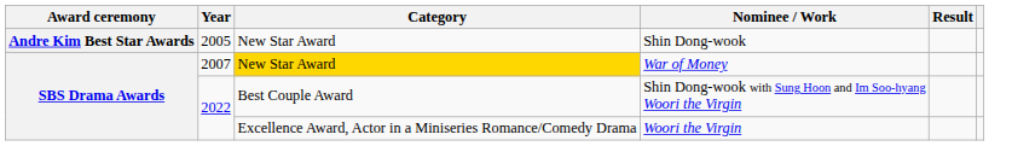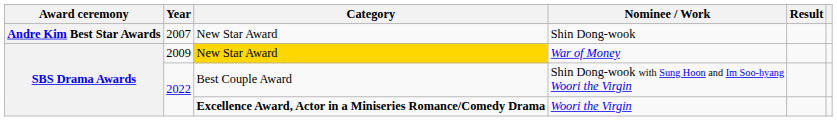 <table class="wikitable plainrowheaders sortable">
 <tr>
 <th scope="col">Award ceremony</th>
 <th scope="col">Year</th>
 <th scope="col">Category</th>
 <th scope="col">Nominee / Work</th>
 <th scope="col">Result</th>
 <th scope="col" class="unsortable"></th>
 </tr>
 <tr>
 <th scope="row"><a href='#'>Andre Kim</a> Best Star Awards</th>
-<td style="text-align:center">2005</td>
+<td style="text-align:center">2007</td>
 <td>New Star Award</td>
 <td>Shin Dong-wook</td>
 <td></td>
 <td style="text-align:center"></td>
 </tr>
 <tr>
 <th scope="row"  rowspan="3"><a href='#'>SBS Drama Awards</a></th>
-<td style="text-align:center">2007</td>
+<td style="text-align:center">2009</td>
 <td style="background: gold;">New Star Award</td>
 <td><em><a href='#'>War of Money</a></em></td>
 <td></td>
 <td></td>
 </tr>
 <tr>
 <td style="text-align:center" rowspan="2"><a href='#'>2022</a></td>
 <td>Best Couple Award</td>
 <td>Shin Dong-wook <small>with <a href='#'>Sung Hoon</a> and <a href='#'>Im Soo-hyang</a></small><br><em><a href='#'>Woori the Virgin</a></em></td>
 <td></td>
 <td style="text-align:center"></td>
 </tr>
 <tr>
-<td>Excellence Award, Actor in a Miniseries Romance/Comedy Drama</td>
+<td><strong>Excellence Award, Actor in a Miniseries Romance/Comedy Drama</strong></td>
 <td><em><a href='#'>Woori the Virgin</a></em></td>
 <td></td>
 <td style="text-align:center"></td>
 </tr>
 </table>
